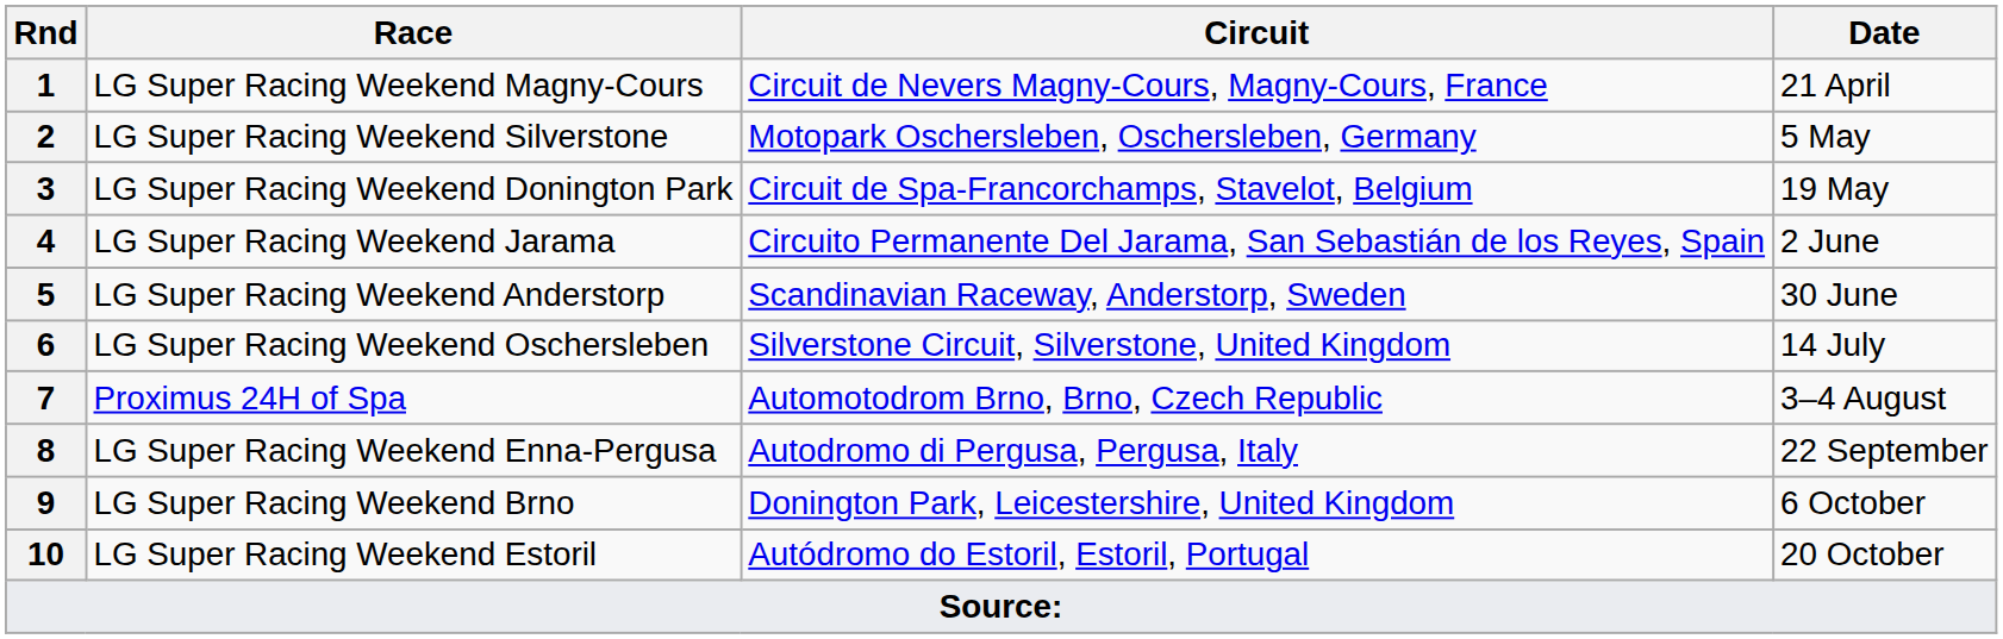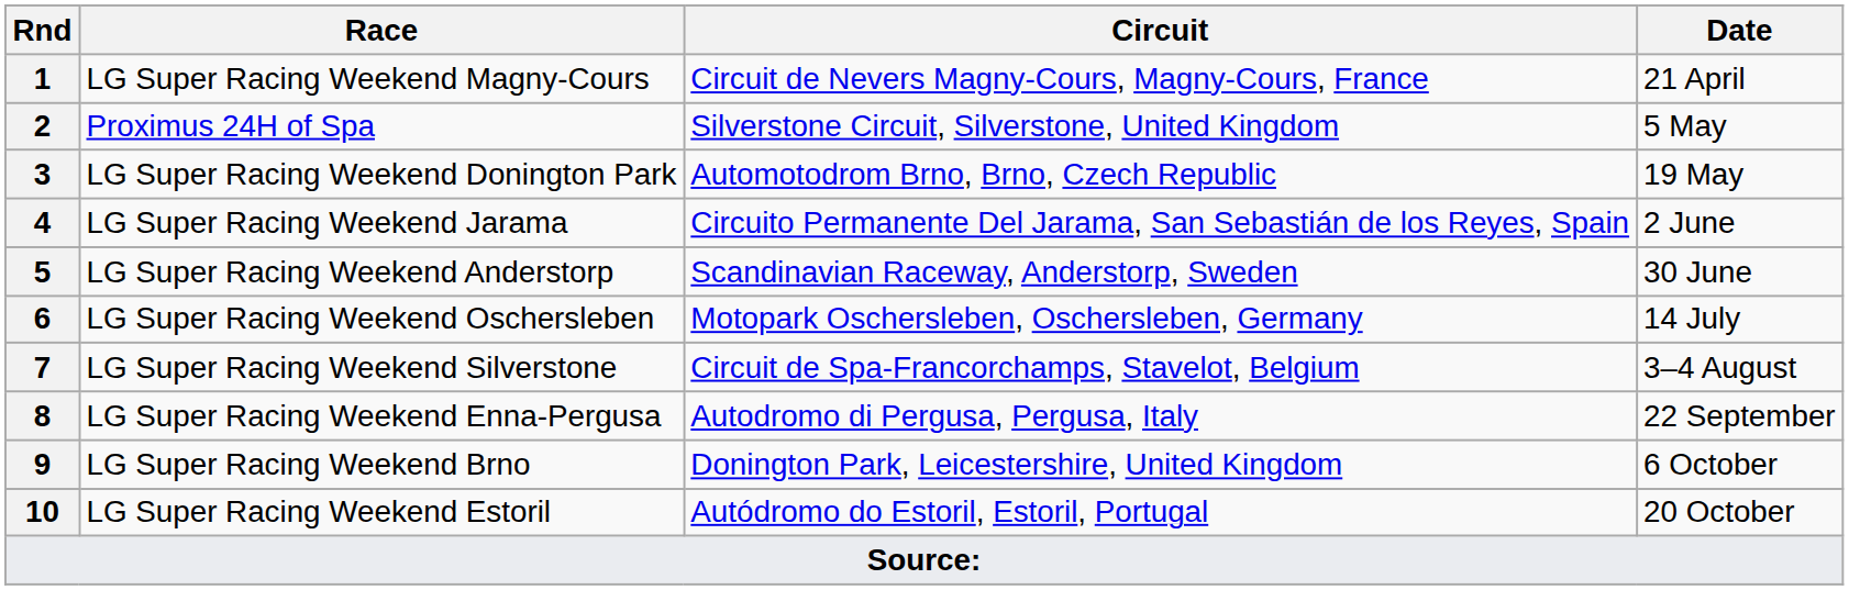 <table class="wikitable" style="font-size: 90%;">
 <tr>
 <th>Rnd</th>
 <th>Race</th>
 <th>Circuit</th>
 <th>Date</th>
 </tr>
 <tr>
 <th>1</th>
 <td>LG Super Racing Weekend Magny-Cours</td>
 <td> <a href='#'>Circuit de Nevers Magny-Cours</a>, <a href='#'>Magny-Cours</a>, <a href='#'>France</a></td>
 <td>21 April</td>
 </tr>
 <tr>
 <th>2</th>
-<td>LG Super Racing Weekend Silverstone</td>
-<td> <a href='#'>Motopark Oschersleben</a>, <a href='#'>Oschersleben</a>, <a href='#'>Germany</a></td>
+<td><a href='#'>Proximus 24H of Spa</a></td>
+<td> <a href='#'>Silverstone Circuit</a>, <a href='#'>Silverstone</a>, <a href='#'>United Kingdom</a></td>
 <td>5 May</td>
 </tr>
 <tr>
 <th>3</th>
 <td>LG Super Racing Weekend Donington Park</td>
-<td> <a href='#'>Circuit de Spa-Francorchamps</a>, <a href='#'>Stavelot</a>, <a href='#'>Belgium</a></td>
+<td> <a href='#'>Automotodrom Brno</a>, <a href='#'>Brno</a>, <a href='#'>Czech Republic</a></td>
 <td>19 May</td>
 </tr>
 <tr>
 <th>4</th>
 <td>LG Super Racing Weekend Jarama</td>
 <td> <a href='#'>Circuito Permanente Del Jarama</a>, <a href='#'>San Sebastián de los Reyes</a>, <a href='#'>Spain</a></td>
 <td>2 June</td>
 </tr>
 <tr>
 <th>5</th>
 <td>LG Super Racing Weekend Anderstorp</td>
 <td> <a href='#'>Scandinavian Raceway</a>, <a href='#'>Anderstorp</a>, <a href='#'>Sweden</a></td>
 <td>30 June</td>
 </tr>
 <tr>
 <th>6</th>
 <td>LG Super Racing Weekend Oschersleben</td>
-<td> <a href='#'>Silverstone Circuit</a>, <a href='#'>Silverstone</a>, <a href='#'>United Kingdom</a></td>
+<td> <a href='#'>Motopark Oschersleben</a>, <a href='#'>Oschersleben</a>, <a href='#'>Germany</a></td>
 <td>14 July</td>
 </tr>
 <tr>
 <th>7</th>
-<td><a href='#'>Proximus 24H of Spa</a></td>
-<td> <a href='#'>Automotodrom Brno</a>, <a href='#'>Brno</a>, <a href='#'>Czech Republic</a></td>
+<td>LG Super Racing Weekend Silverstone</td>
+<td> <a href='#'>Circuit de Spa-Francorchamps</a>, <a href='#'>Stavelot</a>, <a href='#'>Belgium</a></td>
 <td>3–4 August</td>
 </tr>
 <tr>
 <th>8</th>
 <td>LG Super Racing Weekend Enna-Pergusa</td>
 <td> <a href='#'>Autodromo di Pergusa</a>, <a href='#'>Pergusa</a>, <a href='#'>Italy</a></td>
 <td>22 September</td>
 </tr>
 <tr>
 <th>9</th>
 <td>LG Super Racing Weekend Brno</td>
 <td> <a href='#'>Donington Park</a>, <a href='#'>Leicestershire</a>, <a href='#'>United Kingdom</a></td>
 <td>6 October</td>
 </tr>
 <tr>
 <th>10</th>
 <td>LG Super Racing Weekend Estoril</td>
 <td> <a href='#'>Autódromo do Estoril</a>, <a href='#'>Estoril</a>, <a href='#'>Portugal</a></td>
 <td>20 October</td>
 </tr>
 <tr class="sortbottom">
 <td colspan="4" style="background-color:#EAECF0;text-align:center"><strong>Source:</strong></td>
 </tr>
 </table>
